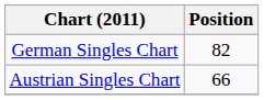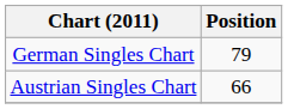 <table class="wikitable plainrowheaders sortable" style="text-align:center;" border="1">
 <tr>
 <th scope="col">Chart (2011)</th>
 <th scope="col">Position</th>
 </tr>
 <tr>
 <td><a href='#'>German Singles Chart</a></td>
-<td style="text-align:center;">82</td>
+<td style="text-align:center;">79</td>
 </tr>
 <tr>
 <td><a href='#'>Austrian Singles Chart</a></td>
 <td style="text-align:center;">66</td>
 </tr>
 <tr>
 </tr>
 </table>
